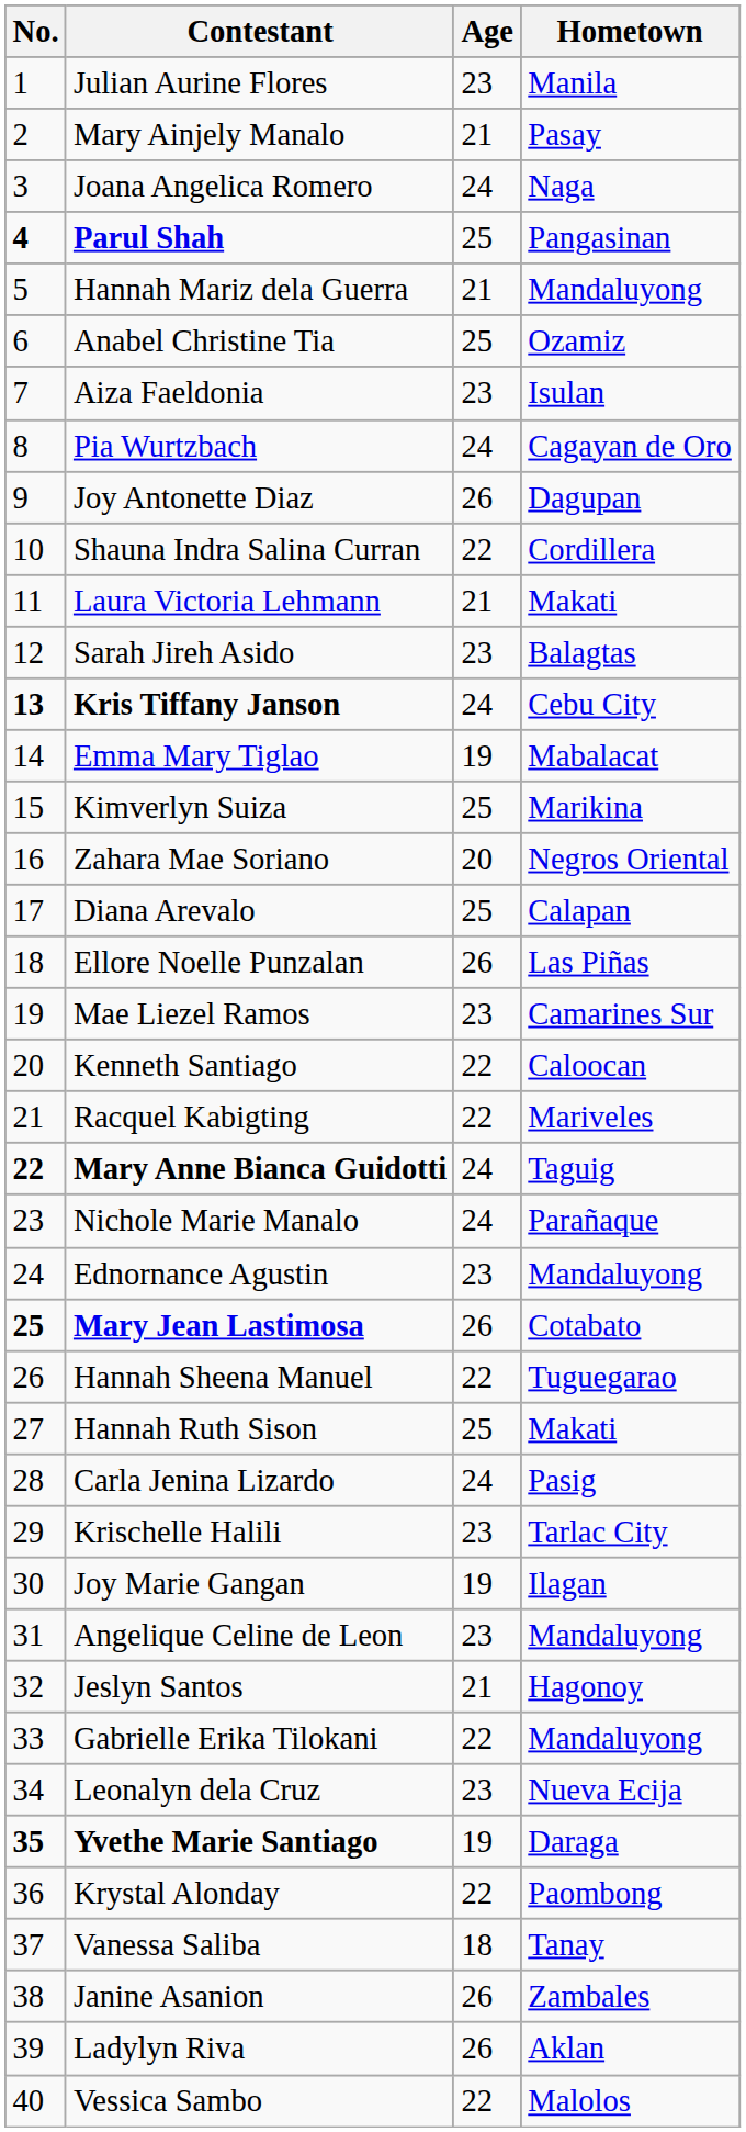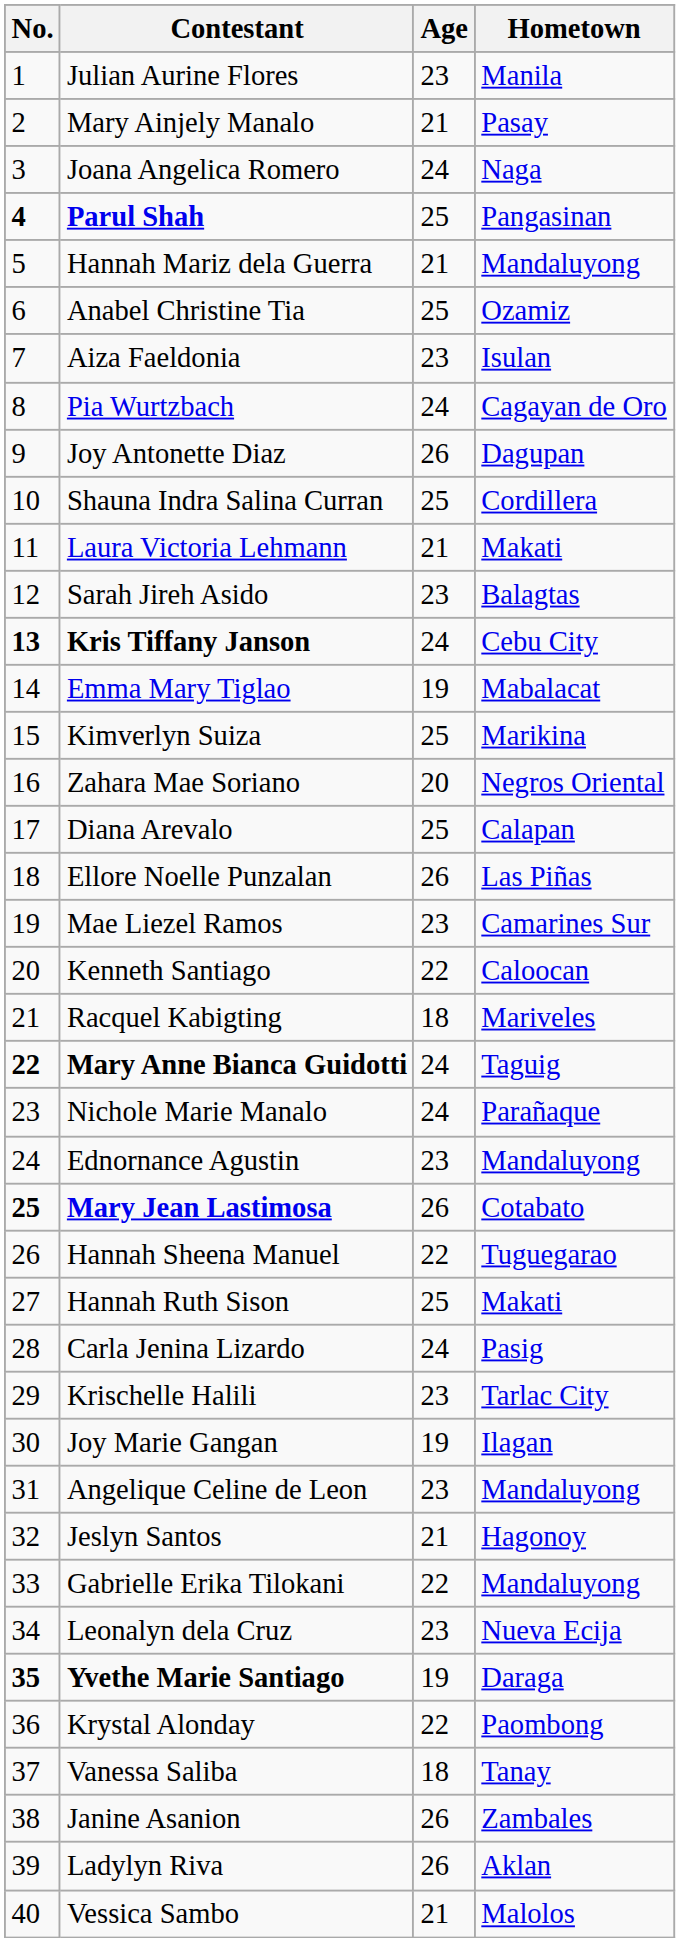 <table class="wikitable sortable" style="font-size: 95%;">
 <tr>
 <th>No.</th>
 <th>Contestant</th>
 <th>Age</th>
 <th>Hometown</th>
 </tr>
 <tr>
 <td>1</td>
 <td>Julian Aurine Flores</td>
 <td>23</td>
 <td><a href='#'>Manila</a></td>
 </tr>
 <tr>
 <td>2</td>
 <td>Mary Ainjely Manalo</td>
 <td>21</td>
 <td><a href='#'>Pasay</a></td>
 </tr>
 <tr>
 <td>3</td>
 <td>Joana Angelica Romero</td>
 <td>24</td>
 <td><a href='#'>Naga</a></td>
 </tr>
 <tr>
 <td><strong>4</strong></td>
 <td><strong><a href='#'>Parul Shah</a></strong></td>
 <td>25</td>
 <td><a href='#'>Pangasinan</a></td>
 </tr>
 <tr>
 <td>5</td>
 <td>Hannah Mariz dela Guerra</td>
 <td>21</td>
 <td><a href='#'>Mandaluyong</a></td>
 </tr>
 <tr>
 <td>6</td>
 <td>Anabel Christine Tia</td>
 <td>25</td>
 <td><a href='#'>Ozamiz</a></td>
 </tr>
 <tr>
 <td>7</td>
 <td>Aiza Faeldonia</td>
 <td>23</td>
 <td><a href='#'>Isulan</a></td>
 </tr>
 <tr>
 <td>8</td>
 <td><a href='#'>Pia Wurtzbach</a></td>
 <td>24</td>
 <td><a href='#'>Cagayan de Oro</a></td>
 </tr>
 <tr>
 <td>9</td>
 <td>Joy Antonette Diaz</td>
 <td>26</td>
 <td><a href='#'>Dagupan</a></td>
 </tr>
 <tr>
 <td>10</td>
 <td>Shauna Indra Salina Curran</td>
-<td>22</td>
+<td>25</td>
 <td><a href='#'>Cordillera</a></td>
 </tr>
 <tr>
 <td>11</td>
 <td><a href='#'>Laura Victoria Lehmann</a></td>
 <td>21</td>
 <td><a href='#'>Makati</a></td>
 </tr>
 <tr>
 <td>12</td>
 <td>Sarah Jireh Asido</td>
 <td>23</td>
 <td><a href='#'>Balagtas</a></td>
 </tr>
 <tr>
 <td><strong>13</strong></td>
 <td><strong>Kris Tiffany Janson</strong></td>
 <td>24</td>
 <td><a href='#'>Cebu City</a></td>
 </tr>
 <tr>
 <td>14</td>
 <td><a href='#'>Emma Mary Tiglao</a></td>
 <td>19</td>
 <td><a href='#'>Mabalacat</a></td>
 </tr>
 <tr>
 <td>15</td>
 <td>Kimverlyn Suiza</td>
 <td>25</td>
 <td><a href='#'>Marikina</a></td>
 </tr>
 <tr>
 <td>16</td>
 <td>Zahara Mae Soriano</td>
 <td>20</td>
 <td><a href='#'>Negros Oriental</a></td>
 </tr>
 <tr>
 <td>17</td>
 <td>Diana Arevalo</td>
 <td>25</td>
 <td><a href='#'>Calapan</a></td>
 </tr>
 <tr>
 <td>18</td>
 <td>Ellore Noelle Punzalan</td>
 <td>26</td>
 <td><a href='#'>Las Piñas</a></td>
 </tr>
 <tr>
 <td>19</td>
 <td>Mae Liezel Ramos</td>
 <td>23</td>
 <td><a href='#'>Camarines Sur</a></td>
 </tr>
 <tr>
 <td>20</td>
 <td>Kenneth Santiago</td>
 <td>22</td>
 <td><a href='#'>Caloocan</a></td>
 </tr>
 <tr>
 <td>21</td>
 <td>Racquel Kabigting</td>
-<td>22</td>
+<td>18</td>
 <td><a href='#'>Mariveles</a></td>
 </tr>
 <tr>
 <td><strong>22</strong></td>
 <td><strong>Mary Anne Bianca Guidotti</strong></td>
 <td>24</td>
 <td><a href='#'>Taguig</a></td>
 </tr>
 <tr>
 <td>23</td>
 <td>Nichole Marie Manalo</td>
 <td>24</td>
 <td><a href='#'>Parañaque</a></td>
 </tr>
 <tr>
 <td>24</td>
 <td>Ednornance Agustin</td>
 <td>23</td>
 <td><a href='#'>Mandaluyong</a></td>
 </tr>
 <tr>
 <td><strong>25</strong></td>
 <td><strong><a href='#'>Mary Jean Lastimosa</a></strong></td>
 <td>26</td>
 <td><a href='#'>Cotabato</a></td>
 </tr>
 <tr>
 <td>26</td>
 <td>Hannah Sheena Manuel</td>
 <td>22</td>
 <td><a href='#'>Tuguegarao</a></td>
 </tr>
 <tr>
 <td>27</td>
 <td>Hannah Ruth Sison</td>
 <td>25</td>
 <td><a href='#'>Makati</a></td>
 </tr>
 <tr>
 <td>28</td>
 <td>Carla Jenina Lizardo</td>
 <td>24</td>
 <td><a href='#'>Pasig</a></td>
 </tr>
 <tr>
 <td>29</td>
 <td>Krischelle Halili</td>
 <td>23</td>
 <td><a href='#'>Tarlac City</a></td>
 </tr>
 <tr>
 <td>30</td>
 <td>Joy Marie Gangan</td>
 <td>19</td>
 <td><a href='#'>Ilagan</a></td>
 </tr>
 <tr>
 <td>31</td>
 <td>Angelique Celine de Leon</td>
 <td>23</td>
 <td><a href='#'>Mandaluyong</a></td>
 </tr>
 <tr>
 <td>32</td>
 <td>Jeslyn Santos</td>
 <td>21</td>
 <td><a href='#'>Hagonoy</a></td>
 </tr>
 <tr>
 <td>33</td>
 <td>Gabrielle Erika Tilokani</td>
 <td>22</td>
 <td><a href='#'>Mandaluyong</a></td>
 </tr>
 <tr>
 <td>34</td>
 <td>Leonalyn dela Cruz</td>
 <td>23</td>
 <td><a href='#'>Nueva Ecija</a></td>
 </tr>
 <tr>
 <td><strong>35</strong></td>
 <td><strong>Yvethe Marie Santiago</strong></td>
 <td>19</td>
 <td><a href='#'>Daraga</a></td>
 </tr>
 <tr>
 <td>36</td>
 <td>Krystal Alonday</td>
 <td>22</td>
 <td><a href='#'>Paombong</a></td>
 </tr>
 <tr>
 <td>37</td>
 <td>Vanessa Saliba</td>
 <td>18</td>
 <td><a href='#'>Tanay</a></td>
 </tr>
 <tr>
 <td>38</td>
 <td>Janine Asanion</td>
 <td>26</td>
 <td><a href='#'>Zambales</a></td>
 </tr>
 <tr>
 <td>39</td>
 <td>Ladylyn Riva</td>
 <td>26</td>
 <td><a href='#'>Aklan</a></td>
 </tr>
 <tr>
 <td>40</td>
 <td>Vessica Sambo</td>
-<td>22</td>
+<td>21</td>
 <td><a href='#'>Malolos</a></td>
 </tr>
 </table>
